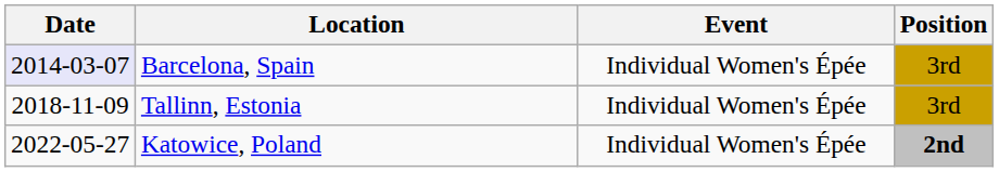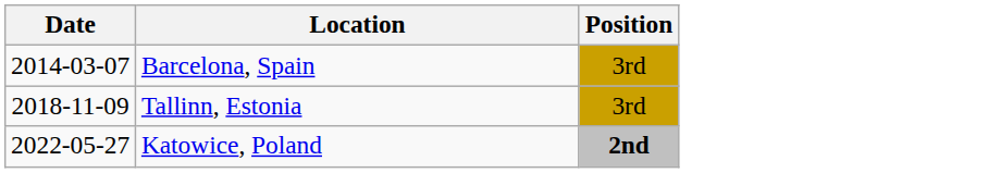 <table class="wikitable" style="text-align:center;">
 <tr>
 <th>Date</th>
 <th style="width:17em">Location</th>
-<th style="width:12em">Event</th>
 <th>Position</th>
 </tr>
 <tr>
-<td style="background: lavender;">2014-03-07</td>
+<td>2014-03-07</td>
 <td rowspan="1" align="left"> <a href='#'>Barcelona</a>, <a href='#'>Spain</a></td>
-<td>Individual Women's Épée</td>
 <td bgcolor="caramel">3rd</td>
 </tr>
 <tr>
 <td rowspan="1">2018-11-09</td>
 <td rowspan="1" align="left"> <a href='#'>Tallinn</a>, <a href='#'>Estonia</a></td>
-<td>Individual Women's Épée</td>
 <td bgcolor="caramel">3rd</td>
 </tr>
 <tr>
 <td rowspan="1">2022-05-27</td>
 <td rowspan="1" align="left"> <a href='#'>Katowice</a>, <a href='#'>Poland</a></td>
-<td>Individual Women's Épée</td>
 <td bgcolor="silver"><strong>2nd</strong></td>
 </tr>
 </table>
